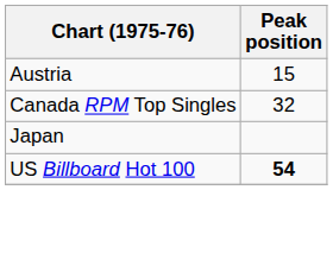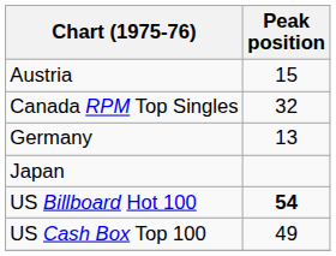 <table class="wikitable sortable">
 <tr>
 <th>Chart (1975-76)</th>
 <th>Peak<br>position</th>
 </tr>
 <tr>
 <td>Austria</td>
 <td style="text-align:center;">15</td>
 </tr>
 <tr>
 <td>Canada <em><a href='#'>RPM</a></em> Top Singles </td>
 <td style="text-align:center;">32</td>
 </tr>
 <tr>
+<td>Germany</td>
+<td style="text-align:center;">13</td>
+</tr>
+<tr>
 <td>Japan</td>
 <td style="text-align:center;"></td>
 </tr>
 <tr>
 <td>US <em><a href='#'>Billboard</a></em> <a href='#'>Hot 100</a></td>
 <td style="text-align:center;"><strong>54</strong></td>
 </tr>
 <tr>
+<td>US <a href='#'><em>Cash Box</em></a> Top 100</td>
+<td align="center">49</td>
+</tr>
+<tr>
 </tr>
 </table>
